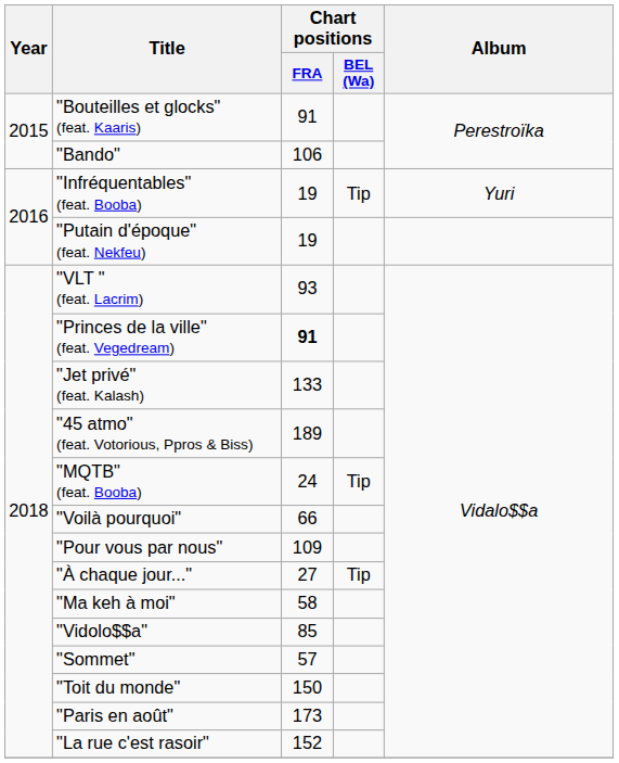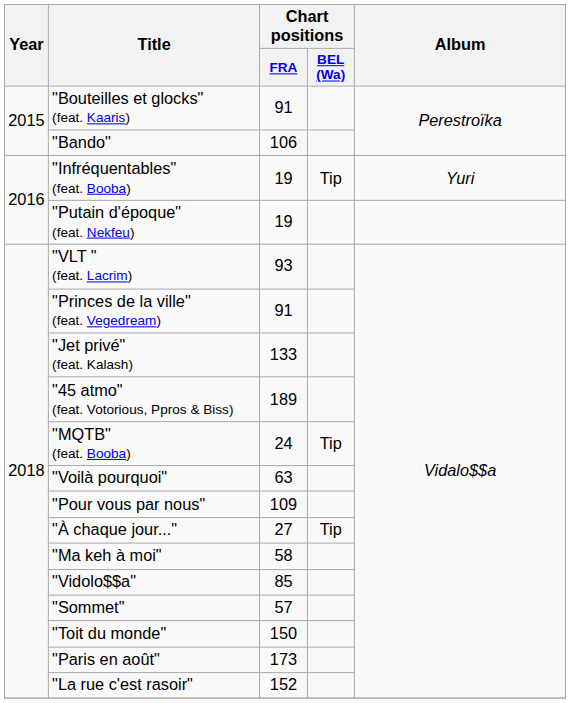 <table class="wikitable">
 <tr>
 <th rowspan="2">Year</th>
 <th style="width:200px;" rowspan="2">Title</th>
 <th colspan="2">Chart positions</th>
 <th style="width:200px;" rowspan="2">Album</th>
 </tr>
 <tr>
 <th style="width:40px; font-size:smaller;"><a href='#'>FRA</a><br></th>
 <th style="width:40px; font-size:smaller;"><a href='#'>BEL<br>(Wa)</a><br></th>
 </tr>
 <tr>
 <td style="text-align:center;" rowspan=2>2015</td>
 <td>"Bouteilles et glocks"<br><small>(feat. <a href='#'>Kaaris</a>)</small></td>
 <td style="text-align:center;">91</td>
 <td style="text-align:center;"></td>
 <td style="text-align:center;" rowspan=2><em>Perestroïka</em></td>
 </tr>
 <tr>
 <td>"Bando"</td>
 <td style="text-align:center;">106</td>
 <td style="text-align:center;"></td>
 </tr>
 <tr>
 <td style="text-align:center;" rowspan=2>2016</td>
 <td>"Infréquentables"<br><small>(feat. <a href='#'>Booba</a>)</small></td>
 <td style="text-align:center;">19</td>
 <td style="text-align:center;">Tip</td>
 <td style="text-align:center;"><em>Yuri</em></td>
 </tr>
 <tr>
 <td>"Putain d'époque"<br><small>(feat. <a href='#'>Nekfeu</a>)</small></td>
 <td style="text-align:center;">19</td>
 <td style="text-align:center;"></td>
 <td style="text-align:center;"></td>
 </tr>
 <tr>
 <td style="text-align:center;" rowspan=14>2018</td>
 <td>"VLT "<br><small>(feat. <a href='#'>Lacrim</a>)</small></td>
 <td style="text-align:center;">93</td>
 <td style="text-align:center;"></td>
 <td style="text-align:center;" rowspan=14><em>Vidalo$$a</em></td>
 </tr>
 <tr>
 <td>"Princes de la ville"<br><small>(feat. <a href='#'>Vegedream</a>)</small></td>
-<td style="text-align:center;"><strong>91</strong></td>
+<td style="text-align:center;">91</td>
 <td style="text-align:center;"></td>
 </tr>
 <tr>
 <td>"Jet privé"<br><small>(feat. Kalash)</small></td>
 <td style="text-align:center;">133</td>
 <td style="text-align:center;"></td>
 </tr>
 <tr>
 <td>"45 atmo"<br><small>(feat. Votorious, Ppros & Biss)</small></td>
 <td style="text-align:center;">189</td>
 <td style="text-align:center;"></td>
 </tr>
 <tr>
 <td>"MQTB"<br><small>(feat. <a href='#'>Booba</a>)</small></td>
 <td style="text-align:center;">24</td>
 <td style="text-align:center;">Tip</td>
 </tr>
 <tr>
 <td>"Voilà pourquoi"</td>
-<td style="text-align:center;">66</td>
+<td style="text-align:center;">63</td>
 <td style="text-align:center;"></td>
 </tr>
 <tr>
 <td>"Pour vous par nous"</td>
 <td style="text-align:center;">109</td>
 <td style="text-align:center;"></td>
 </tr>
 <tr>
 <td>"À chaque jour..."</td>
 <td style="text-align:center;">27</td>
 <td style="text-align:center;">Tip</td>
 </tr>
 <tr>
 <td>"Ma keh à moi"</td>
 <td style="text-align:center;">58</td>
 <td style="text-align:center;"></td>
 </tr>
 <tr>
 <td>"Vidolo$$a"</td>
 <td style="text-align:center;">85</td>
 <td style="text-align:center;"></td>
 </tr>
 <tr>
 <td>"Sommet"</td>
 <td style="text-align:center;">57</td>
 <td style="text-align:center;"></td>
 </tr>
 <tr>
 <td>"Toit du monde"</td>
 <td style="text-align:center;">150</td>
 <td style="text-align:center;"></td>
 </tr>
 <tr>
 <td>"Paris en août"</td>
 <td style="text-align:center;">173</td>
 <td style="text-align:center;"></td>
 </tr>
 <tr>
 <td>"La rue c'est rasoir"</td>
 <td style="text-align:center;">152</td>
 <td style="text-align:center;"></td>
 </tr>
 <tr>
 </tr>
 </table>
